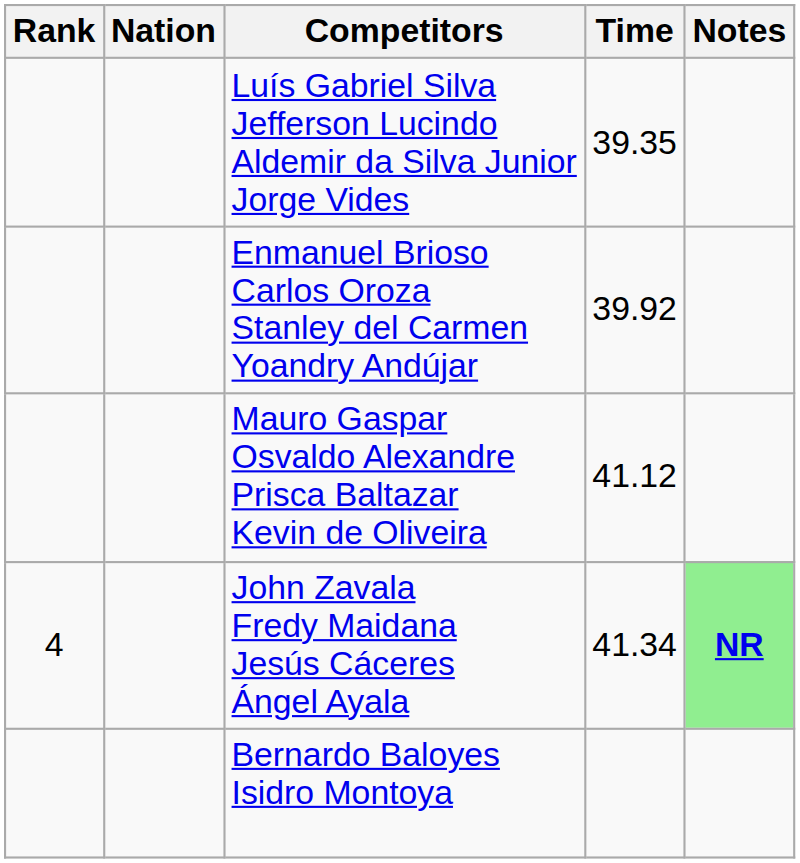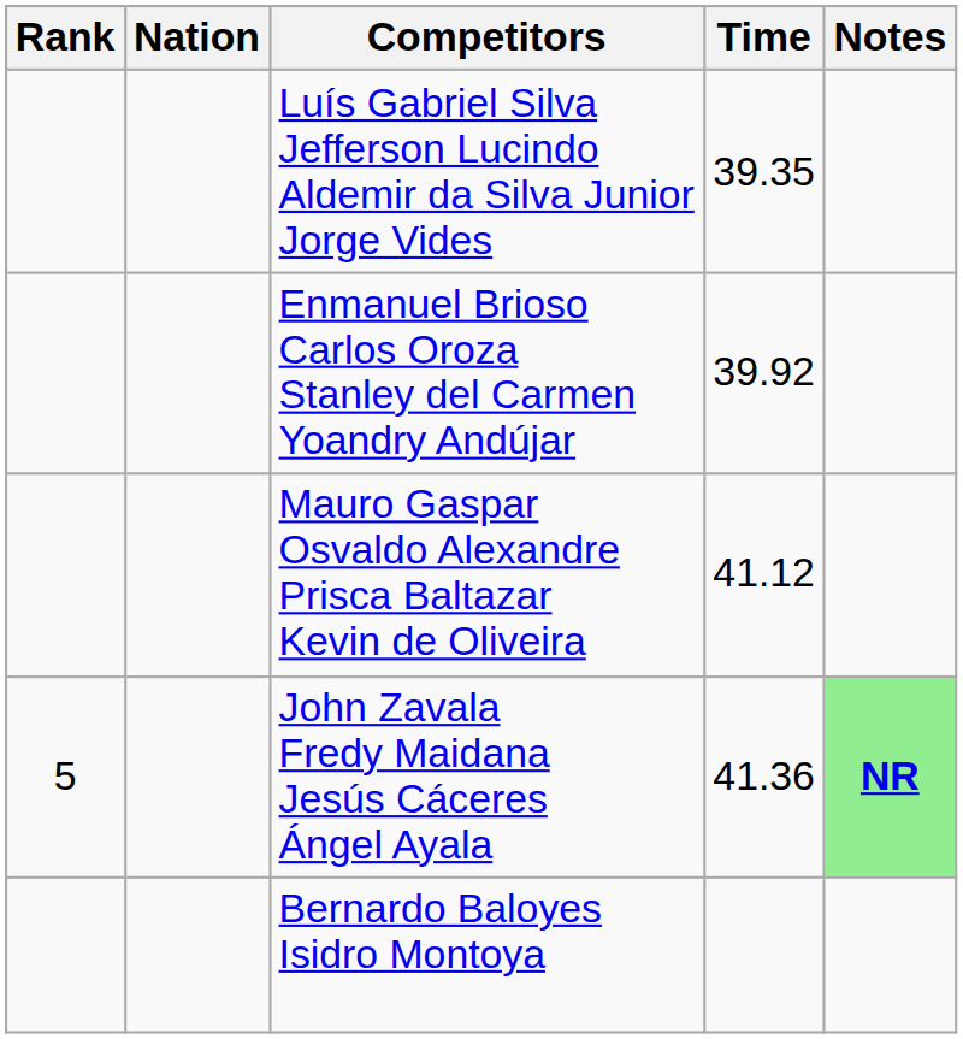 <table class="wikitable sortable" style="text-align:center">
 <tr>
 <th>Rank</th>
 <th>Nation</th>
 <th>Competitors</th>
 <th>Time</th>
 <th>Notes</th>
 </tr>
 <tr>
 <td></td>
 <td align=left></td>
 <td align=left><a href='#'>Luís Gabriel Silva</a><br><a href='#'>Jefferson Lucindo</a><br><a href='#'>Aldemir da Silva Junior</a><br><a href='#'>Jorge Vides</a></td>
 <td>39.35</td>
 <td></td>
 </tr>
 <tr>
 <td></td>
 <td align=left></td>
 <td align=left><a href='#'>Enmanuel Brioso</a><br><a href='#'>Carlos Oroza</a><br><a href='#'>Stanley del Carmen</a><br><a href='#'>Yoandry Andújar</a></td>
 <td>39.92</td>
 <td></td>
 </tr>
 <tr>
 <td></td>
 <td align=left></td>
 <td align=left><a href='#'>Mauro Gaspar</a><br><a href='#'>Osvaldo Alexandre</a><br><a href='#'>Prisca Baltazar</a><br><a href='#'>Kevin de Oliveira</a></td>
 <td>41.12</td>
 <td></td>
 </tr>
 <tr>
-<td>4</td>
+<td>5</td>
 <td align=left></td>
 <td align=left><a href='#'>John Zavala</a><br><a href='#'>Fredy Maidana</a><br><a href='#'>Jesús Cáceres</a><br><a href='#'>Ángel Ayala</a></td>
-<td>41.34</td>
+<td>41.36</td>
 <td style="background: lightgreen;"><strong><a href='#'>NR</a></strong></td>
 </tr>
 <tr>
 <td></td>
 <td align=left></td>
 <td align=left><a href='#'>Bernardo Baloyes</a><br><a href='#'>Isidro Montoya</a><br><br></td>
 <td></td>
 <td></td>
 </tr>
 </table>
